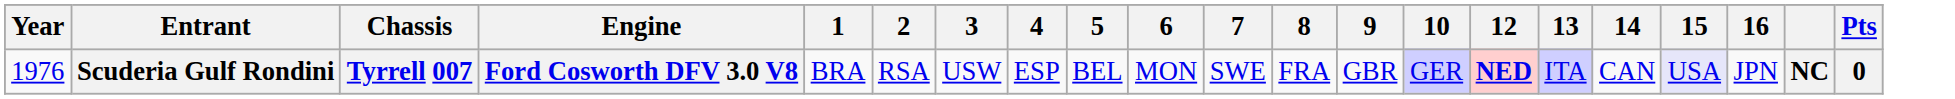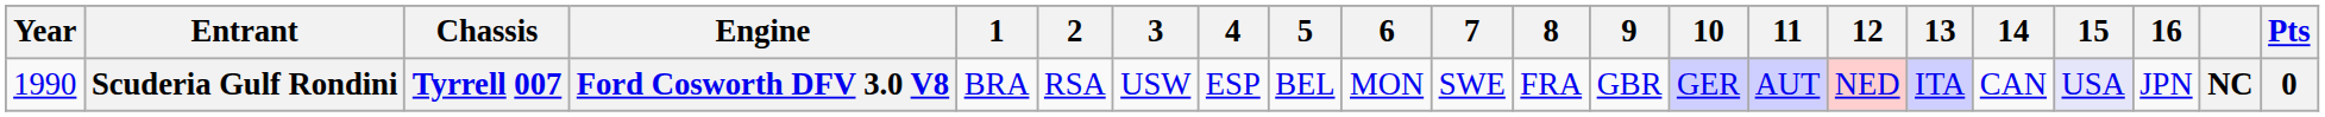 <table class="wikitable" style="text-align:center; font-size:90%">
 <tr>
 <th>Year</th>
 <th>Entrant</th>
 <th>Chassis</th>
 <th>Engine</th>
 <th>1</th>
 <th>2</th>
 <th>3</th>
 <th>4</th>
 <th>5</th>
 <th>6</th>
 <th>7</th>
 <th>8</th>
 <th>9</th>
 <th>10</th>
+<th>11</th>
 <th>12</th>
 <th>13</th>
 <th>14</th>
 <th>15</th>
 <th>16</th>
 <th></th>
 <th><a href='#'>Pts</a></th>
 </tr>
 <tr>
-<td><a href='#'>1976</a></td>
+<td><a href='#'>1990</a></td>
 <th>Scuderia Gulf Rondini</th>
 <th><a href='#'>Tyrrell</a> <a href='#'>007</a></th>
 <th><a href='#'>Ford Cosworth DFV</a> 3.0 <a href='#'>V8</a></th>
 <td><a href='#'>BRA</a></td>
 <td><a href='#'>RSA</a></td>
 <td><a href='#'>USW</a></td>
 <td><a href='#'>ESP</a></td>
 <td><a href='#'>BEL</a></td>
 <td><a href='#'>MON</a></td>
 <td><a href='#'>SWE</a></td>
 <td><a href='#'>FRA</a></td>
 <td><a href='#'>GBR</a></td>
 <td style="background:#CFCFFF;"><a href='#'>GER</a><br></td>
-<td style="background:#FFCFCF;"><strong><a href='#'>NED</a><br></strong></td>
+<td style="background:#CFCFFF;"><a href='#'>AUT</a><br></td>
+<td style="background:#FFCFCF;"><a href='#'>NED</a><br></td>
 <td style="background:#CFCFFF;"><a href='#'>ITA</a><br></td>
 <td><a href='#'>CAN</a></td>
 <td style="background: lavender;"><a href='#'>USA</a></td>
 <td><a href='#'>JPN</a></td>
 <th>NC</th>
 <th>0</th>
 </tr>
 </table>
